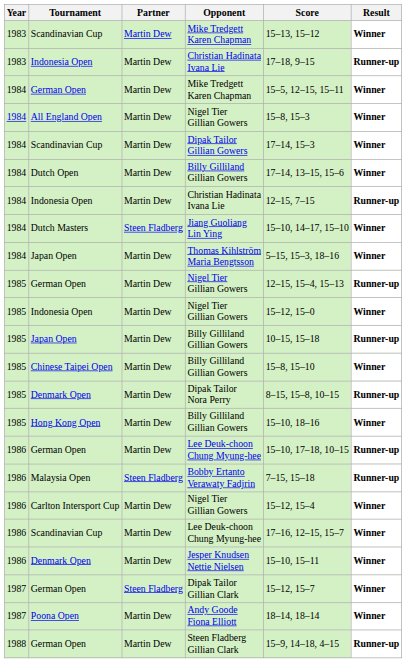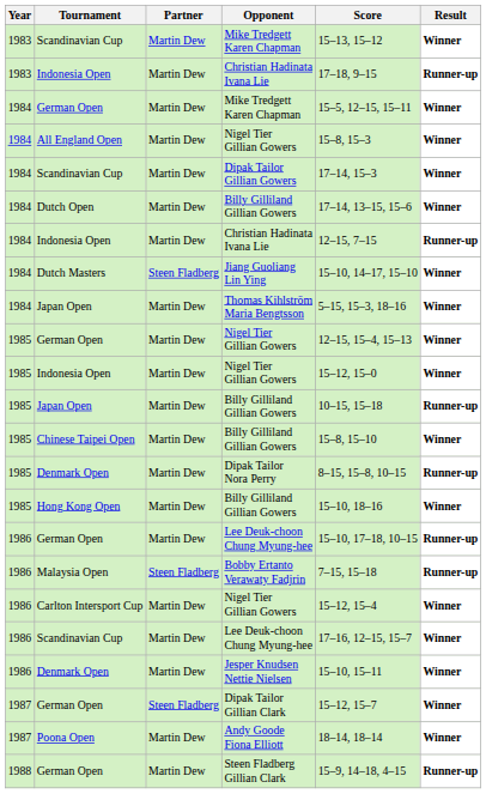 <table class="sortable wikitable" style="font-size:90%;">
 <tr>
 <th>Year</th>
 <th>Tournament</th>
 <th>Partner</th>
 <th>Opponent</th>
 <th>Score</th>
 <th>Result</th>
 </tr>
 <tr style="background:#D4F1C5">
 <td align="center">1983</td>
 <td align="left">Scandinavian Cup</td>
 <td align="left"> <a href='#'>Martin Dew</a></td>
 <td align="left"> <a href='#'>Mike Tredgett</a><br> <a href='#'>Karen Chapman</a></td>
 <td align="left">15–13, 15–12</td>
 <td style="text-align:left; background:white"> <strong>Winner</strong></td>
 </tr>
 <tr style="background:#D4F1C5">
 <td align="center">1983</td>
 <td align="left"><a href='#'>Indonesia Open</a></td>
 <td align="left"> Martin Dew</td>
 <td align="left"> <a href='#'>Christian Hadinata</a><br> <a href='#'>Ivana Lie</a></td>
 <td align="left">17–18, 9–15</td>
 <td style="text-align:left; background:white"> <strong>Runner-up</strong></td>
 </tr>
 <tr style="background:#D4F1C5">
 <td align="center">1984</td>
 <td align="left"><a href='#'>German Open</a></td>
 <td align="left"> Martin Dew</td>
 <td align="left"> Mike Tredgett<br> Karen Chapman</td>
 <td align="left">15–5, 12–15, 15–11</td>
 <td style="text-align:left; background:white"> <strong>Winner</strong></td>
 </tr>
 <tr style="background:#D4F1C5">
 <td align="center"><a href='#'>1984</a></td>
 <td align="left"><a href='#'>All England Open</a></td>
 <td align="left"> Martin Dew</td>
 <td align="left"> Nigel Tier<br> Gillian Gowers</td>
 <td align="left">15–8, 15–3</td>
 <td style="text-align:left; background:white"> <strong>Winner</strong></td>
 </tr>
 <tr style="background:#D4F1C5">
 <td align="center">1984</td>
 <td align="left">Scandinavian Cup</td>
 <td align="left"> Martin Dew</td>
 <td align="left"> <a href='#'>Dipak Tailor</a><br> <a href='#'>Gillian Gowers</a></td>
 <td align="left">17–14, 15–3</td>
 <td style="text-align:left; background:white"> <strong>Winner</strong></td>
 </tr>
 <tr style="background:#D4F1C5">
 <td align="center">1984</td>
 <td align="left">Dutch Open</td>
 <td align="left"> Martin Dew</td>
 <td align="left"> <a href='#'>Billy Gilliland</a><br> Gillian Gowers</td>
 <td align="left">17–14, 13–15, 15–6</td>
 <td style="text-align:left; background:white"> <strong>Winner</strong></td>
 </tr>
 <tr style="background:#D4F1C5">
 <td align="center">1984</td>
 <td align="left">Indonesia Open</td>
 <td align="left"> Martin Dew</td>
 <td align="left"> Christian Hadinata<br> Ivana Lie</td>
 <td align="left">12–15, 7–15</td>
 <td style="text-align:left; background:white"> <strong>Runner-up</strong></td>
 </tr>
 <tr style="background:#D4F1C5">
 <td align="center">1984</td>
 <td align="left">Dutch Masters</td>
 <td align="left"> <a href='#'>Steen Fladberg</a></td>
 <td align="left"> <a href='#'>Jiang Guoliang</a><br> <a href='#'>Lin Ying</a></td>
 <td align="left">15–10, 14–17, 15–10</td>
 <td style="text-align:left; background:white"> <strong>Winner</strong></td>
 </tr>
 <tr style="background:#D4F1C5">
 <td align="center">1984</td>
 <td align="left">Japan Open</td>
 <td align="left"> Martin Dew</td>
 <td align="left"> <a href='#'>Thomas Kihlström</a><br> <a href='#'>Maria Bengtsson</a></td>
 <td align="left">5–15, 15–3, 18–16</td>
 <td style="text-align:left; background:white"> <strong>Winner</strong></td>
 </tr>
 <tr style="background:#D4F1C5">
 <td align="center">1985</td>
 <td align="left">German Open</td>
 <td align="left"> Martin Dew</td>
 <td align="left"> <a href='#'>Nigel Tier</a><br> Gillian Gowers</td>
 <td align="left">12–15, 15–4, 15–13</td>
-<td style="text-align:left; background:white"> <strong>Runner-up</strong></td>
+<td style="text-align:left; background:white"> <strong>Winner</strong></td>
 </tr>
 <tr style="background:#D4F1C5">
 <td align="center">1985</td>
 <td align="left">Indonesia Open</td>
 <td align="left"> Martin Dew</td>
 <td align="left"> Nigel Tier<br> Gillian Gowers</td>
 <td align="left">15–12, 15–0</td>
 <td style="text-align:left; background:white"> <strong>Winner</strong></td>
 </tr>
 <tr style="background:#D4F1C5">
 <td align="center">1985</td>
 <td align="left"><a href='#'>Japan Open</a></td>
 <td align="left"> Martin Dew</td>
 <td align="left"> Billy Gilliland<br> Gillian Gowers</td>
 <td align="left">10–15, 15–18</td>
 <td style="text-align:left; background:white"> <strong>Runner-up</strong></td>
 </tr>
 <tr style="background:#D4F1C5">
 <td align="center">1985</td>
 <td align="left"><a href='#'>Chinese Taipei Open</a></td>
 <td align="left"> Martin Dew</td>
 <td align="left"> Billy Gilliland<br> Gillian Gowers</td>
 <td align="left">15–8, 15–10</td>
 <td style="text-align:left; background:white"> <strong>Winner</strong></td>
 </tr>
 <tr style="background:#D4F1C5">
 <td align="center">1985</td>
 <td align="left"><a href='#'>Denmark Open</a></td>
 <td align="left"> Martin Dew</td>
 <td align="left"> Dipak Tailor<br> Nora Perry</td>
 <td align="left">8–15, 15–8, 10–15</td>
 <td style="text-align:left; background:white"> <strong>Runner-up</strong></td>
 </tr>
 <tr style="background:#D4F1C5">
 <td align="center">1985</td>
 <td align="left"><a href='#'>Hong Kong Open</a></td>
 <td align="left"> Martin Dew</td>
 <td align="left"> Billy Gilliland<br> Gillian Gowers</td>
 <td align="left">15–10, 18–16</td>
 <td style="text-align:left; background:white"> <strong>Winner</strong></td>
 </tr>
 <tr style="background:#D4F1C5">
 <td align="center">1986</td>
 <td align="left">German Open</td>
 <td align="left"> Martin Dew</td>
 <td align="left"> <a href='#'>Lee Deuk-choon</a><br> <a href='#'>Chung Myung-hee</a></td>
 <td align="left">15–10, 17–18, 10–15</td>
 <td style="text-align:left; background:white"> <strong>Runner-up</strong></td>
 </tr>
 <tr style="background:#D4F1C5">
 <td align="center">1986</td>
 <td align="left">Malaysia Open</td>
 <td align="left"> <a href='#'>Steen Fladberg</a></td>
 <td align="left"> <a href='#'>Bobby Ertanto</a><br> <a href='#'>Verawaty Fadjrin</a></td>
 <td align="left">7–15, 15–18</td>
 <td style="text-align:left; background:white"> <strong>Runner-up</strong></td>
 </tr>
 <tr style="background:#D4F1C5">
 <td align="center">1986</td>
 <td align="left">Carlton Intersport Cup</td>
 <td align="left"> Martin Dew</td>
 <td align="left"> Nigel Tier<br> Gillian Gowers</td>
 <td align="left">15–12, 15–4</td>
 <td style="text-align:left; background:white"> <strong>Winner</strong></td>
 </tr>
 <tr style="background:#D4F1C5">
 <td align="center">1986</td>
 <td align="left">Scandinavian Cup</td>
 <td align="left"> Martin Dew</td>
 <td align="left"> Lee Deuk-choon<br> Chung Myung-hee</td>
 <td align="left">17–16, 12–15, 15–7</td>
 <td style="text-align:left; background:white"> <strong>Winner</strong></td>
 </tr>
 <tr style="background:#D4F1C5">
 <td align="center">1986</td>
 <td align="left"><a href='#'>Denmark Open</a></td>
 <td align="left"> Martin Dew</td>
 <td align="left"> <a href='#'>Jesper Knudsen</a><br> <a href='#'>Nettie Nielsen</a></td>
 <td align="left">15–10, 15–11</td>
 <td style="text-align:left; background:white"> <strong>Winner</strong></td>
 </tr>
 <tr style="background:#D4F1C5">
 <td align="center">1987</td>
 <td align="left">German Open</td>
 <td align="left"> <a href='#'>Steen Fladberg</a></td>
 <td align="left"> Dipak Tailor<br> Gillian Clark</td>
 <td align="left">15–12, 15–7</td>
 <td style="text-align:left; background:white"> <strong>Winner</strong></td>
 </tr>
 <tr style="background:#D4F1C5">
 <td align="center">1987</td>
 <td align="left"><a href='#'>Poona Open</a></td>
 <td align="left"> Martin Dew</td>
 <td align="left"> <a href='#'>Andy Goode</a><br> <a href='#'>Fiona Elliott</a></td>
 <td align="left">18–14, 18–14</td>
 <td style="text-align:left; background:white"> <strong>Winner</strong></td>
 </tr>
 <tr style="background:#D4F1C5">
 <td align="center">1988</td>
 <td align="left">German Open</td>
 <td align="left"> Martin Dew</td>
 <td align="left"> Steen Fladberg<br> Gillian Clark</td>
 <td align="left">15–9, 14–18, 4–15</td>
 <td style="text-align:left; background:white"> <strong>Runner-up</strong></td>
 </tr>
 </table>
